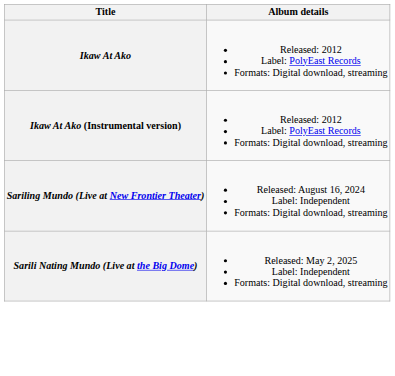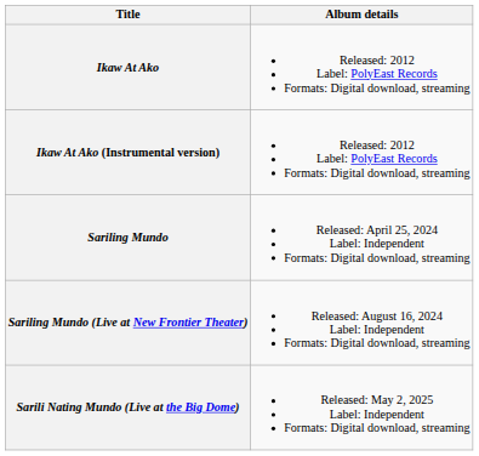 <table class="wikitable plainrowheaders" style="text-align:center;">
 <tr>
 <th>Title</th>
 <th>Album details</th>
 </tr>
 <tr>
 <th scope="row"><em>Ikaw At Ako</em></th>
 <td><br><ul><li>Released: 2012</li><li>Label: <a href='#'>PolyEast Records</a></li><li>Formats: Digital download, streaming</li></ul></td>
 </tr>
 <tr>
 <th scope="row"><em>Ikaw At Ako</em> (Instrumental version)</th>
 <td><br><ul><li>Released: 2012</li><li>Label: <a href='#'>PolyEast Records</a></li><li>Formats: Digital download, streaming</li></ul></td>
 </tr>
 <tr>
+<th scope="row"><em>Sariling Mundo</em></th>
+<td><br><ul><li>Released: April 25, 2024</li><li>Label: Independent</li><li>Formats: Digital download, streaming</li></ul></td>
+</tr>
+<tr>
 <th scope="row"><em>Sariling Mundo (Live at <a href='#'>New Frontier Theater</a>)</em></th>
 <td><br><ul><li>Released: August 16, 2024</li><li>Label: Independent</li><li>Formats: Digital download, streaming</li></ul></td>
 </tr>
 <tr>
 <th scope="row"><em>Sarili  Nating Mundo (Live at <a href='#'>the Big Dome</a>)</em></th>
 <td><br><ul><li>Released: May 2, 2025</li><li>Label: Independent</li><li>Formats: Digital download, streaming</li></ul></td>
 </tr>
 </table>
